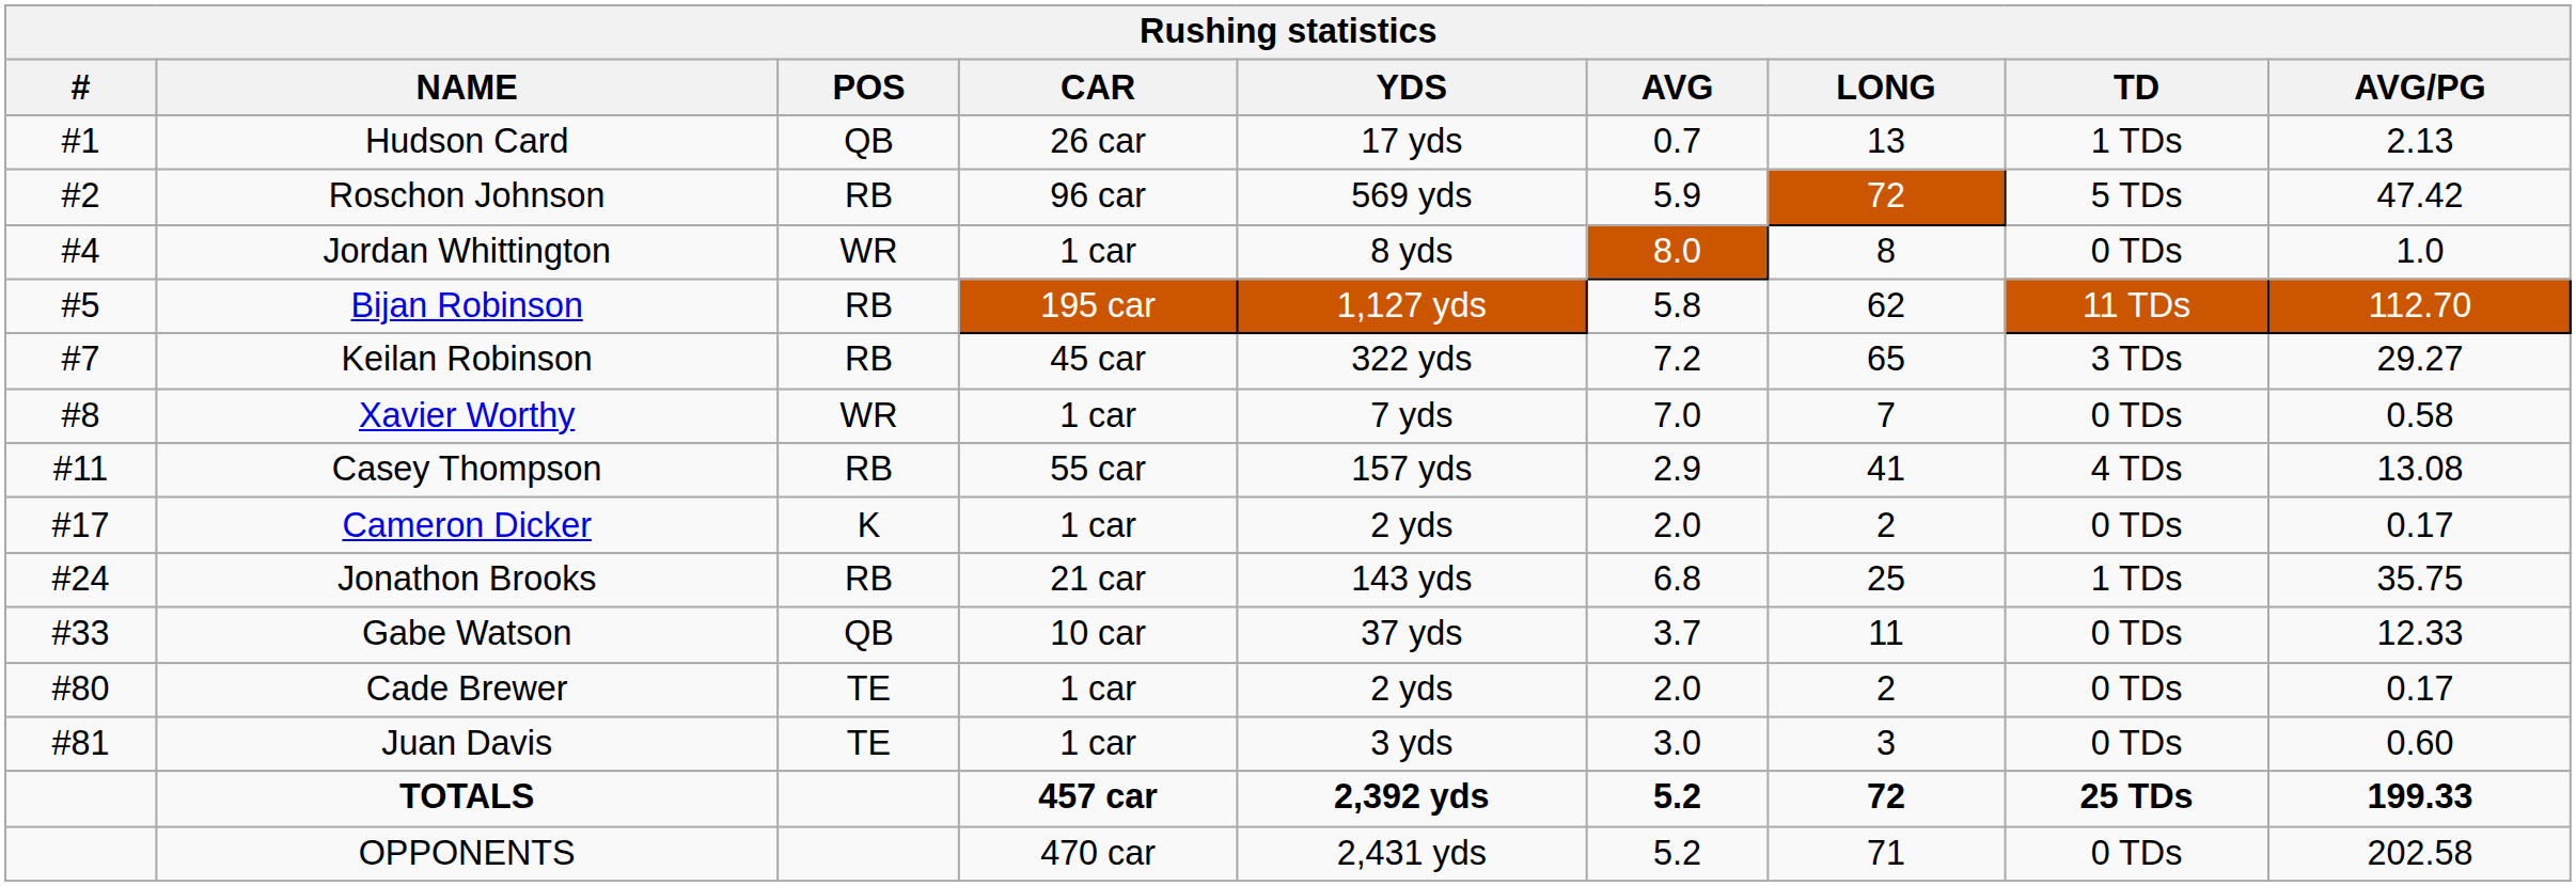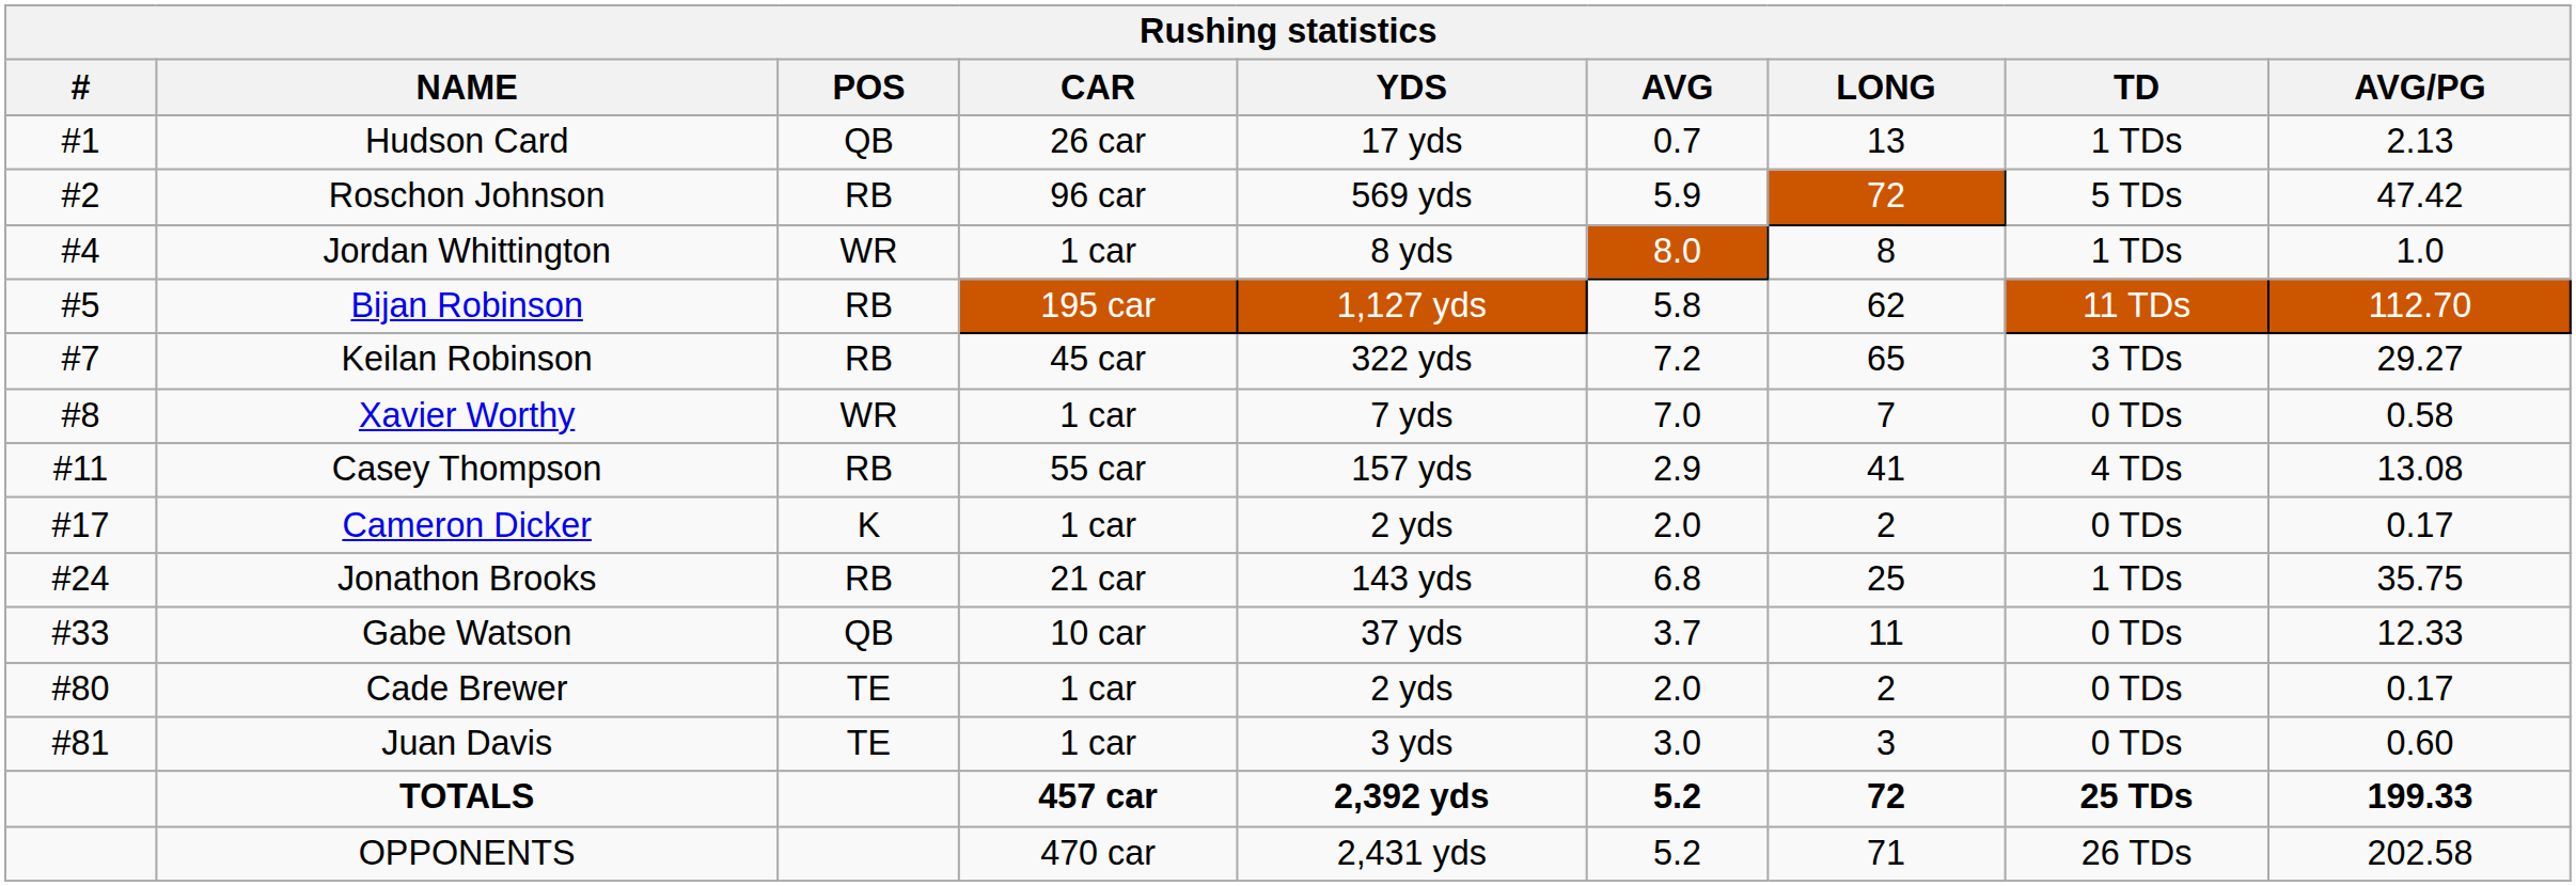 <table style="width:60%; text-align:center;" class="wikitable collapsible collapsed">
 <tr>
 <th colspan="9">Rushing statistics</th>
 </tr>
 <tr>
 <th>#</th>
 <th>NAME</th>
 <th>POS</th>
 <th>CAR</th>
 <th>YDS</th>
 <th>AVG</th>
 <th>LONG</th>
 <th>TD</th>
 <th>AVG/PG</th>
 </tr>
 <tr>
 <td>#1</td>
 <td>Hudson Card</td>
 <td>QB</td>
 <td>26 car</td>
 <td>17 yds</td>
 <td>0.7</td>
 <td>13</td>
 <td>1 TDs</td>
 <td>2.13</td>
 </tr>
 <tr>
 <td>#2</td>
 <td>Roschon Johnson</td>
 <td>RB</td>
 <td>96 car</td>
 <td>569 yds</td>
 <td>5.9</td>
 <td style="background:#CC5500; color:#ffffff; border: 1px solid black">72</td>
 <td>5 TDs</td>
 <td>47.42</td>
 </tr>
 <tr>
 <td>#4</td>
 <td>Jordan Whittington</td>
 <td>WR</td>
 <td>1 car</td>
 <td>8 yds</td>
 <td style="background:#CC5500; color:#ffffff; border: 1px solid black">8.0</td>
 <td>8</td>
-<td>0 TDs</td>
+<td>1 TDs</td>
 <td>1.0</td>
 </tr>
 <tr>
 <td>#5</td>
 <td><a href='#'>Bijan Robinson</a></td>
 <td>RB</td>
 <td style="background:#CC5500; color:#ffffff; border: 1px solid black">195 car</td>
 <td style="background:#CC5500; color:#ffffff; border: 1px solid black">1,127 yds</td>
 <td>5.8</td>
 <td>62</td>
 <td style="background:#CC5500; color:#ffffff; border: 1px solid black">11 TDs</td>
 <td style="background:#CC5500; color:#ffffff; border: 1px solid black">112.70</td>
 </tr>
 <tr>
 <td>#7</td>
 <td>Keilan Robinson</td>
 <td>RB</td>
 <td>45 car</td>
 <td>322 yds</td>
 <td>7.2</td>
 <td>65</td>
 <td>3 TDs</td>
 <td>29.27</td>
 </tr>
 <tr>
 <td>#8</td>
 <td><a href='#'>Xavier Worthy</a></td>
 <td>WR</td>
 <td>1 car</td>
 <td>7 yds</td>
 <td>7.0</td>
 <td>7</td>
 <td>0 TDs</td>
 <td>0.58</td>
 </tr>
 <tr>
 <td>#11</td>
 <td>Casey Thompson</td>
 <td>RB</td>
 <td>55 car</td>
 <td>157 yds</td>
 <td>2.9</td>
 <td>41</td>
 <td>4 TDs</td>
 <td>13.08</td>
 </tr>
 <tr>
 <td>#17</td>
 <td><a href='#'>Cameron Dicker</a></td>
 <td>K</td>
 <td>1 car</td>
 <td>2 yds</td>
 <td>2.0</td>
 <td>2</td>
 <td>0 TDs</td>
 <td>0.17</td>
 </tr>
 <tr>
 <td>#24</td>
 <td>Jonathon Brooks</td>
 <td>RB</td>
 <td>21 car</td>
 <td>143 yds</td>
 <td>6.8</td>
 <td>25</td>
 <td>1 TDs</td>
 <td>35.75</td>
 </tr>
 <tr>
 <td>#33</td>
 <td>Gabe Watson</td>
 <td>QB</td>
 <td>10 car</td>
 <td>37 yds</td>
 <td>3.7</td>
 <td>11</td>
 <td>0 TDs</td>
 <td>12.33</td>
 </tr>
 <tr>
 <td>#80</td>
 <td>Cade Brewer</td>
 <td>TE</td>
 <td>1 car</td>
 <td>2 yds</td>
 <td>2.0</td>
 <td>2</td>
 <td>0 TDs</td>
 <td>0.17</td>
 </tr>
 <tr>
 <td>#81</td>
 <td>Juan Davis</td>
 <td>TE</td>
 <td>1 car</td>
 <td>3 yds</td>
 <td>3.0</td>
 <td>3</td>
 <td>0 TDs</td>
 <td>0.60</td>
 </tr>
 <tr>
 <td></td>
 <td><strong>TOTALS</strong></td>
 <td></td>
 <td><strong>457 car</strong></td>
 <td><strong>2,392 yds</strong></td>
 <td><strong>5.2</strong></td>
 <td><strong>72</strong></td>
 <td><strong>25 TDs</strong></td>
 <td><strong>199.33</strong></td>
 </tr>
 <tr>
 <td></td>
 <td>OPPONENTS</td>
 <td></td>
 <td>470 car</td>
 <td>2,431 yds</td>
 <td>5.2</td>
 <td>71</td>
-<td>0 TDs</td>
+<td>26 TDs</td>
 <td>202.58</td>
 </tr>
 </table>
